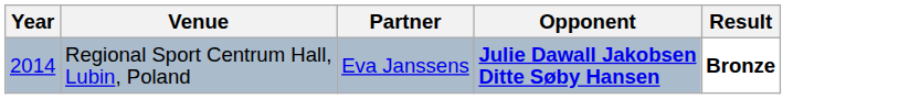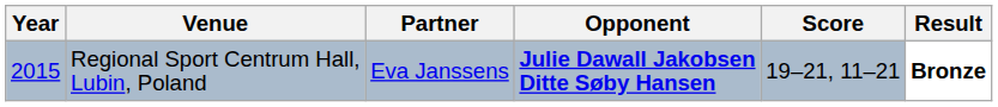 <table class="sortable wikitable" style="font-size: 90%;">
 <tr>
 <th>Year</th>
 <th>Venue</th>
 <th>Partner</th>
 <th>Opponent</th>
+<th>Score</th>
 <th>Result</th>
 </tr>
 <tr style="background:#AABBCC">
-<td align="center"><a href='#'>2014</a></td>
+<td align="center"><a href='#'>2015</a></td>
 <td align="left">Regional Sport Centrum Hall,<br><a href='#'>Lubin</a>, Poland</td>
 <td align="left"> <a href='#'>Eva Janssens</a></td>
 <td align="left"><strong> <a href='#'>Julie Dawall Jakobsen</a><br> <a href='#'>Ditte Søby Hansen</a></strong></td>
+<td align="left">19–21, 11–21</td>
 <td style="text-align:left; background:white"> <strong>Bronze</strong></td>
 </tr>
 </table>
